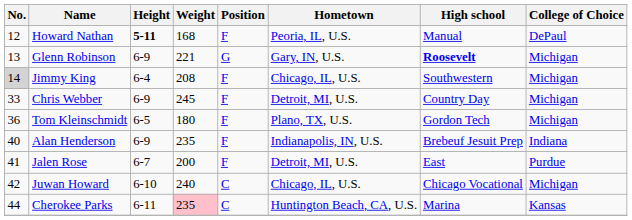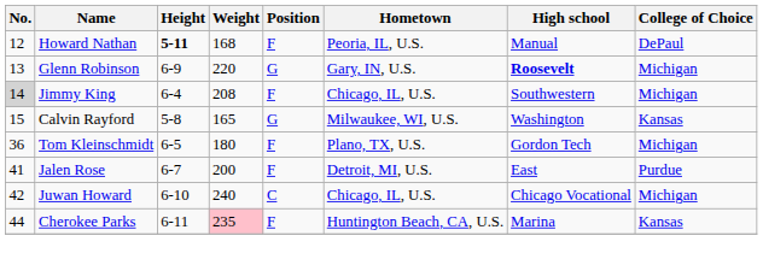 <table class="wikitable sortable" style="font-size: 95%;">
 <tr>
 <th>No.</th>
 <th>Name</th>
 <th>Height</th>
 <th>Weight</th>
 <th>Position</th>
 <th>Hometown</th>
 <th>High school</th>
 <th>College of Choice</th>
 </tr>
 <tr>
 <td>12</td>
 <td><a href='#'>Howard Nathan</a></td>
 <td><strong>5-11</strong></td>
 <td>168</td>
 <td><a href='#'>F</a></td>
 <td><a href='#'>Peoria, IL</a>, U.S.</td>
 <td><a href='#'>Manual</a></td>
 <td><a href='#'>DePaul</a></td>
 </tr>
 <tr>
 <td>13</td>
 <td><a href='#'>Glenn Robinson</a></td>
 <td>6-9</td>
-<td>221</td>
+<td>220</td>
 <td><a href='#'>G</a></td>
 <td><a href='#'>Gary, IN</a>, U.S.</td>
 <td><strong><a href='#'>Roosevelt</a></strong></td>
 <td><a href='#'>Michigan</a></td>
 </tr>
 <tr>
 <td style="background: lightgrey;">14</td>
 <td><a href='#'>Jimmy King</a></td>
 <td>6-4</td>
 <td>208</td>
 <td><a href='#'>F</a></td>
 <td><a href='#'>Chicago, IL</a>, U.S.</td>
 <td><a href='#'>Southwestern</a></td>
 <td><a href='#'>Michigan</a></td>
 </tr>
 <tr>
-<td>33</td>
-<td><a href='#'>Chris Webber</a></td>
-<td>6-9</td>
-<td>245</td>
-<td><a href='#'>F</a></td>
-<td><a href='#'>Detroit, MI</a>, U.S.</td>
-<td><a href='#'>Country Day</a></td>
-<td><a href='#'>Michigan</a></td>
+<td>15</td>
+<td>Calvin Rayford</td>
+<td>5-8</td>
+<td>165</td>
+<td><a href='#'>G</a></td>
+<td><a href='#'>Milwaukee, WI</a>, U.S.</td>
+<td><a href='#'>Washington</a></td>
+<td><a href='#'>Kansas</a></td>
 </tr>
 <tr>
 <td>36</td>
 <td><a href='#'>Tom Kleinschmidt</a></td>
 <td>6-5</td>
 <td>180</td>
 <td><a href='#'>F</a></td>
 <td><a href='#'>Plano, TX</a>, U.S.</td>
 <td><a href='#'>Gordon Tech</a></td>
 <td><a href='#'>Michigan</a></td>
-</tr>
-<tr>
-<td>40</td>
-<td><a href='#'>Alan Henderson</a></td>
-<td>6-9</td>
-<td>235</td>
-<td><a href='#'>F</a></td>
-<td><a href='#'>Indianapolis, IN</a>, U.S.</td>
-<td><a href='#'>Brebeuf Jesuit Prep</a></td>
-<td><a href='#'>Indiana</a></td>
 </tr>
 <tr>
 <td>41</td>
 <td><a href='#'>Jalen Rose</a></td>
 <td>6-7</td>
 <td>200</td>
 <td><a href='#'>F</a></td>
 <td><a href='#'>Detroit, MI</a>, U.S.</td>
 <td><a href='#'>East</a></td>
 <td><a href='#'>Purdue</a></td>
 </tr>
 <tr>
 <td>42</td>
 <td><a href='#'>Juwan Howard</a></td>
 <td>6-10</td>
 <td>240</td>
 <td><a href='#'>C</a></td>
 <td><a href='#'>Chicago, IL</a>, U.S.</td>
 <td><a href='#'>Chicago Vocational</a></td>
 <td><a href='#'>Michigan</a></td>
 </tr>
 <tr>
 <td>44</td>
 <td><a href='#'>Cherokee Parks</a></td>
 <td>6-11</td>
 <td style="background: pink;">235</td>
-<td><a href='#'>C</a></td>
+<td><a href='#'>F</a></td>
 <td><a href='#'>Huntington Beach, CA</a>, U.S.</td>
 <td><a href='#'>Marina</a></td>
 <td><a href='#'>Kansas</a></td>
 </tr>
 <tr>
 </tr>
 </table>
